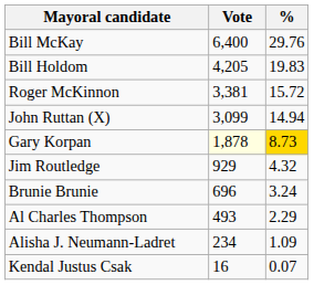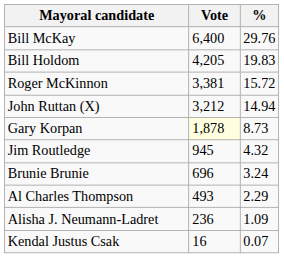 <table class="wikitable">
 <tr>
 <th bgcolor="#DDDDFF" width="200px">Mayoral candidate</th>
 <th bgcolor="#DDDDFF" width="50px">Vote</th>
 <th bgcolor="#DDDDFF" width="30px">%</th>
 </tr>
 <tr>
 <td>Bill McKay</td>
 <td>6,400</td>
 <td>29.76</td>
 </tr>
 <tr>
 <td>Bill Holdom</td>
 <td>4,205</td>
 <td>19.83</td>
 </tr>
 <tr>
 <td>Roger McKinnon</td>
 <td>3,381</td>
 <td>15.72</td>
 </tr>
 <tr>
 <td>John Ruttan (X)</td>
-<td>3,099</td>
+<td>3,212</td>
 <td>14.94</td>
 </tr>
 <tr>
 <td>Gary Korpan</td>
 <td style="background: lightyellow;">1,878</td>
-<td style="background: gold;">8.73</td>
+<td>8.73</td>
 </tr>
 <tr>
 <td>Jim Routledge</td>
-<td>929</td>
+<td>945</td>
 <td>4.32</td>
 </tr>
 <tr>
 <td>Brunie Brunie</td>
 <td>696</td>
 <td>3.24</td>
 </tr>
 <tr>
 <td>Al Charles Thompson</td>
 <td>493</td>
 <td>2.29</td>
 </tr>
 <tr>
 <td>Alisha J. Neumann-Ladret</td>
-<td>234</td>
+<td>236</td>
 <td>1.09</td>
 </tr>
 <tr>
 <td>Kendal Justus Csak</td>
 <td>16</td>
 <td>0.07</td>
 </tr>
 </table>
